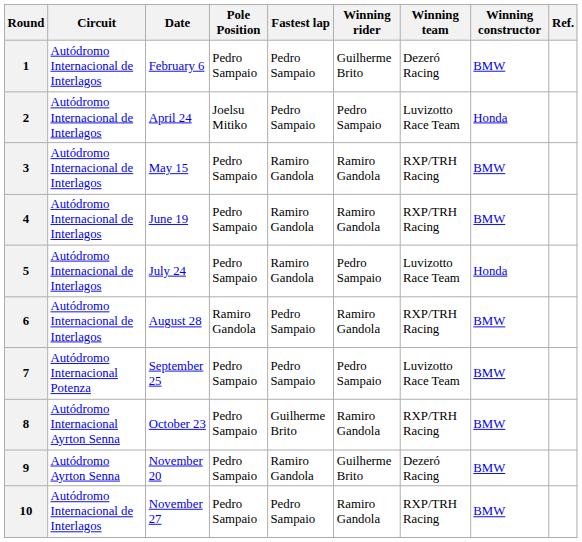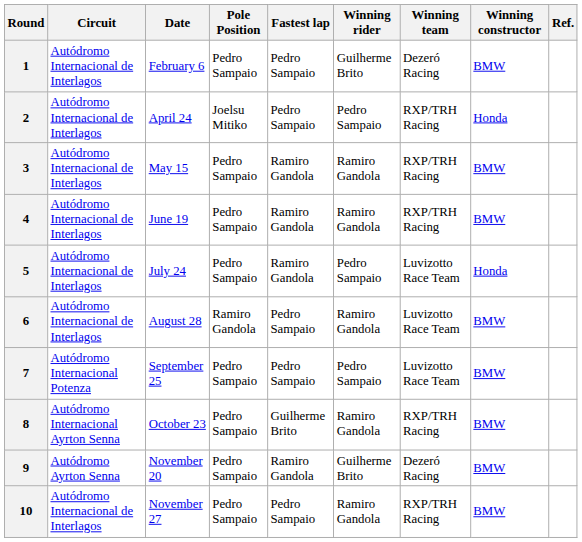 <table class="wikitable" style="font-size: 85%;">
 <tr>
 <th>Round</th>
 <th>Circuit</th>
 <th>Date</th>
 <th>Pole Position</th>
 <th>Fastest lap</th>
 <th>Winning rider</th>
 <th>Winning team</th>
 <th>Winning constructor</th>
 <th>Ref.</th>
 </tr>
 <tr style="background:#FFFFFF;">
 <th>1</th>
 <td> <a href='#'>Autódromo Internacional de Interlagos</a></td>
 <td><a href='#'>February 6</a></td>
 <td> Pedro Sampaio</td>
 <td> Pedro Sampaio</td>
 <td> Guilherme Brito</td>
 <td> Dezeró Racing</td>
 <td> <a href='#'>BMW</a></td>
 <td align="center"></td>
 </tr>
 <tr style="background:#FFFFFF;">
 <th>2</th>
 <td> <a href='#'>Autódromo Internacional de Interlagos</a></td>
 <td><a href='#'>April 24</a></td>
 <td> Joelsu Mitiko</td>
 <td> Pedro Sampaio</td>
 <td>Pedro Sampaio</td>
-<td> Luvizotto Race Team</td>
+<td> RXP/TRH  Racing</td>
 <td> <a href='#'>Honda</a></td>
 <td align="center"></td>
 </tr>
 <tr style="background:#FFFFFF;">
 <th>3</th>
 <td> <a href='#'>Autódromo Internacional de Interlagos</a></td>
 <td><a href='#'>May 15</a></td>
 <td> Pedro Sampaio</td>
 <td> Ramiro Gandola</td>
 <td> Ramiro Gandola</td>
 <td> RXP/TRH  Racing</td>
 <td> <a href='#'>BMW</a></td>
 <td align="center"></td>
 </tr>
 <tr style="background:#FFFFFF;">
 <th>4</th>
 <td> <a href='#'>Autódromo Internacional de Interlagos</a></td>
 <td><a href='#'>June 19</a></td>
 <td> Pedro Sampaio</td>
 <td> Ramiro Gandola</td>
 <td> Ramiro Gandola</td>
 <td> RXP/TRH  Racing</td>
 <td> <a href='#'>BMW</a></td>
 <td align="center"></td>
 </tr>
 <tr style="background:#FFFFFF;">
 <th>5</th>
 <td> <a href='#'>Autódromo Internacional de Interlagos</a></td>
 <td><a href='#'>July 24</a></td>
 <td> Pedro Sampaio</td>
 <td> Ramiro Gandola</td>
 <td> Pedro Sampaio</td>
 <td> Luvizotto Race Team</td>
 <td> <a href='#'>Honda</a></td>
 <td align="center"></td>
 </tr>
 <tr style="background:#FFFFFF;">
 <th>6</th>
 <td> <a href='#'>Autódromo Internacional de Interlagos</a></td>
 <td><a href='#'>August 28</a></td>
 <td> Ramiro Gandola</td>
 <td> Pedro Sampaio</td>
 <td> Ramiro Gandola</td>
-<td> RXP/TRH  Racing</td>
+<td> Luvizotto Race Team</td>
 <td> <a href='#'>BMW</a></td>
 <td align="center"></td>
 </tr>
 <tr style="background:#FFFFFF;">
 <th>7</th>
 <td> <a href='#'>Autódromo Internacional Potenza</a></td>
 <td><a href='#'>September 25</a></td>
 <td> Pedro Sampaio</td>
 <td> Pedro Sampaio</td>
 <td> Pedro Sampaio</td>
 <td> Luvizotto Race Team</td>
 <td> <a href='#'>BMW</a></td>
 <td align="center"></td>
 </tr>
 <tr style="background:#FFFFFF;">
 <th>8</th>
 <td> <a href='#'>Autódromo Internacional Ayrton Senna</a></td>
 <td><a href='#'>October 23</a></td>
 <td> Pedro Sampaio</td>
 <td> Guilherme Brito</td>
 <td> Ramiro Gandola</td>
 <td> RXP/TRH  Racing</td>
 <td> <a href='#'>BMW</a></td>
 <td align="center"></td>
 </tr>
 <tr style="background:#FFFFFF;">
 <th>9</th>
 <td> <a href='#'>Autódromo Ayrton Senna</a></td>
 <td><a href='#'>November 20</a></td>
 <td> Pedro Sampaio</td>
 <td> Ramiro Gandola</td>
 <td> Guilherme Brito</td>
 <td> Dezeró Racing</td>
 <td> <a href='#'>BMW</a></td>
 <td align="center"></td>
 </tr>
 <tr style="background:#FFFFFF;">
 <th>10</th>
 <td> <a href='#'>Autódromo Internacional de Interlagos</a></td>
 <td><a href='#'>November 27</a></td>
 <td> Pedro Sampaio</td>
 <td> Pedro Sampaio</td>
 <td> Ramiro Gandola</td>
 <td> RXP/TRH  Racing</td>
 <td> <a href='#'>BMW</a></td>
 <td align="center"></td>
 </tr>
 </table>
